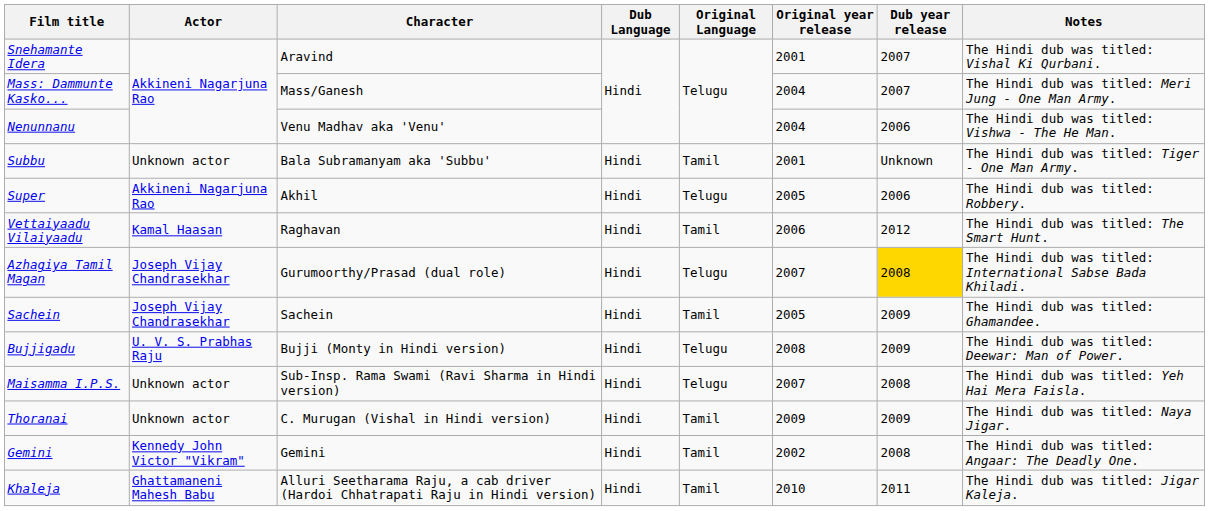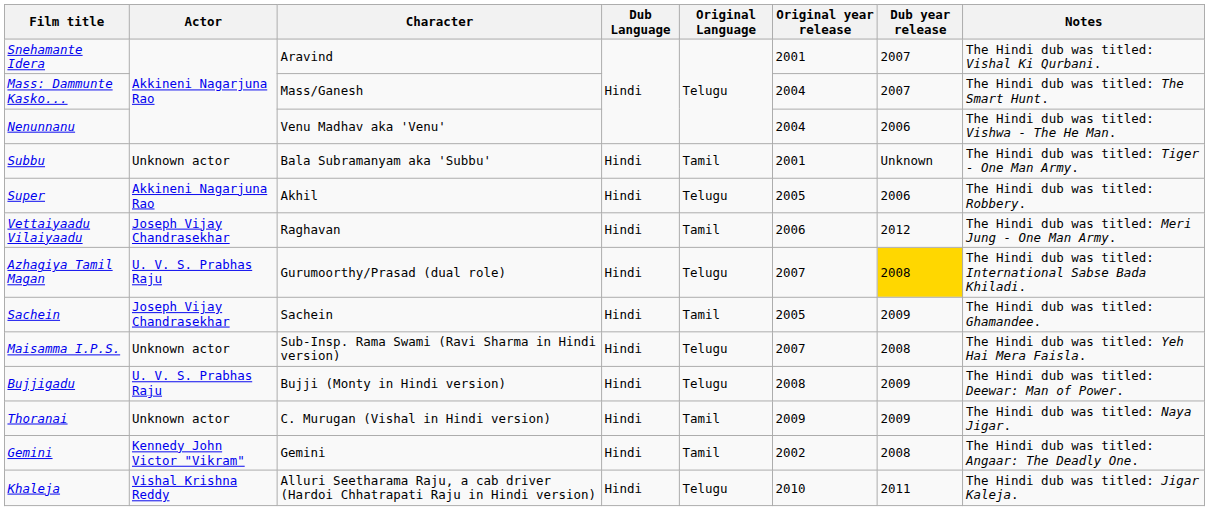 <table class="wikitable">
 <tr>
 <th>Film title</th>
 <th>Actor</th>
 <th>Character</th>
 <th>Dub Language</th>
 <th>Original Language</th>
 <th>Original year release</th>
 <th>Dub year release</th>
 <th>Notes</th>
 </tr>
 <tr>
 <td><em><a href='#'>Snehamante Idera</a></em></td>
 <td rowspan="3"><a href='#'>Akkineni Nagarjuna Rao</a></td>
 <td>Aravind</td>
 <td rowspan="3">Hindi</td>
 <td rowspan="3">Telugu</td>
 <td>2001</td>
 <td>2007</td>
 <td>The Hindi dub was titled: <em>Vishal Ki Qurbani</em>.</td>
 </tr>
 <tr>
 <td><em><a href='#'>Mass: Dammunte Kasko...</a></em></td>
 <td>Mass/Ganesh</td>
 <td>2004</td>
 <td>2007</td>
-<td>The Hindi dub was titled: <em>Meri Jung - One Man Army</em>.</td>
+<td>The Hindi dub was titled: <em>The Smart Hunt</em>.</td>
 </tr>
 <tr>
 <td><em><a href='#'>Nenunnanu</a></em></td>
 <td>Venu Madhav aka 'Venu'</td>
 <td>2004</td>
 <td>2006</td>
 <td>The Hindi dub was titled: <em>Vishwa - The He Man</em>.</td>
 </tr>
 <tr>
 <td><em><a href='#'>Subbu</a></em></td>
 <td>Unknown actor</td>
 <td>Bala Subramanyam aka 'Subbu'</td>
 <td>Hindi</td>
 <td>Tamil</td>
 <td>2001</td>
 <td>Unknown</td>
 <td>The Hindi dub was titled: <em>Tiger - One Man Army</em>.</td>
 </tr>
 <tr>
 <td><em><a href='#'>Super</a></em></td>
 <td><a href='#'>Akkineni Nagarjuna Rao</a></td>
 <td>Akhil</td>
 <td>Hindi</td>
 <td>Telugu</td>
 <td>2005</td>
 <td>2006</td>
 <td>The Hindi dub was titled: <em>Robbery</em>.</td>
 </tr>
 <tr>
 <td><em><a href='#'>Vettaiyaadu Vilaiyaadu</a></em></td>
-<td><a href='#'>Kamal Haasan</a></td>
+<td><a href='#'>Joseph Vijay Chandrasekhar</a></td>
 <td>Raghavan</td>
 <td>Hindi</td>
 <td>Tamil</td>
 <td>2006</td>
 <td>2012</td>
-<td>The Hindi dub was titled: <em>The Smart Hunt</em>.</td>
+<td>The Hindi dub was titled: <em>Meri Jung - One Man Army</em>.</td>
 </tr>
 <tr>
 <td><em><a href='#'>Azhagiya Tamil Magan</a></em></td>
-<td><a href='#'>Joseph Vijay Chandrasekhar</a></td>
+<td><a href='#'>U. V. S. Prabhas Raju</a></td>
 <td>Gurumoorthy/Prasad (dual role)</td>
 <td>Hindi</td>
 <td>Telugu</td>
 <td>2007</td>
 <td style="background: gold;">2008</td>
 <td>The Hindi dub was titled: <em>International Sabse Bada Khiladi</em>.</td>
 </tr>
 <tr>
 <td><em><a href='#'>Sachein</a></em></td>
 <td><a href='#'>Joseph Vijay Chandrasekhar</a></td>
 <td>Sachein</td>
 <td>Hindi</td>
 <td>Tamil</td>
 <td>2005</td>
 <td>2009</td>
 <td>The Hindi dub was titled: <em>Ghamandee</em>.</td>
 </tr>
 <tr>
+<td><em><a href='#'>Maisamma I.P.S.</a></em></td>
+<td>Unknown actor</td>
+<td>Sub-Insp. Rama Swami (Ravi Sharma in Hindi version)</td>
+<td>Hindi</td>
+<td>Telugu</td>
+<td>2007</td>
+<td>2008</td>
+<td>The Hindi dub was titled: <em>Yeh Hai Mera Faisla</em>.</td>
+</tr>
+<tr>
 <td><em><a href='#'>Bujjigadu</a></em></td>
 <td><a href='#'>U. V. S. Prabhas Raju</a></td>
 <td>Bujji (Monty in Hindi version)</td>
 <td>Hindi</td>
 <td>Telugu</td>
 <td>2008</td>
 <td>2009</td>
 <td>The Hindi dub was titled: <em>Deewar: Man of Power</em>.</td>
-</tr>
-<tr>
-<td><em><a href='#'>Maisamma I.P.S.</a></em></td>
-<td>Unknown actor</td>
-<td>Sub-Insp. Rama Swami (Ravi Sharma in Hindi version)</td>
-<td>Hindi</td>
-<td>Telugu</td>
-<td>2007</td>
-<td>2008</td>
-<td>The Hindi dub was titled: <em>Yeh Hai Mera Faisla</em>.</td>
 </tr>
 <tr>
 <td><em><a href='#'>Thoranai</a></em></td>
 <td>Unknown actor</td>
 <td>C. Murugan (Vishal in Hindi version)</td>
 <td>Hindi</td>
 <td>Tamil</td>
 <td>2009</td>
 <td>2009</td>
 <td>The Hindi dub was titled: <em>Naya Jigar</em>.</td>
 </tr>
 <tr>
 <td><em><a href='#'>Gemini</a></em></td>
 <td><a href='#'>Kennedy John Victor "Vikram"</a></td>
 <td>Gemini</td>
 <td>Hindi</td>
 <td>Tamil</td>
 <td>2002</td>
 <td>2008</td>
 <td>The Hindi dub was titled: <em>Angaar: The Deadly One</em>.</td>
 </tr>
 <tr>
 <td><em><a href='#'>Khaleja</a></em></td>
-<td><a href='#'>Ghattamaneni Mahesh Babu</a></td>
+<td><a href='#'>Vishal Krishna Reddy</a></td>
 <td>Alluri Seetharama Raju, a cab driver (Hardoi Chhatrapati Raju in Hindi version)</td>
 <td>Hindi</td>
-<td>Tamil</td>
+<td>Telugu</td>
 <td>2010</td>
 <td>2011</td>
 <td>The Hindi dub was titled: <em>Jigar Kaleja</em>.</td>
 </tr>
 </table>
